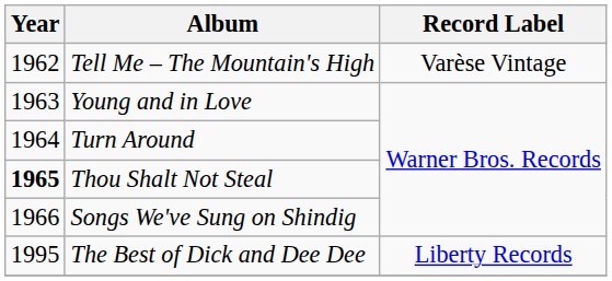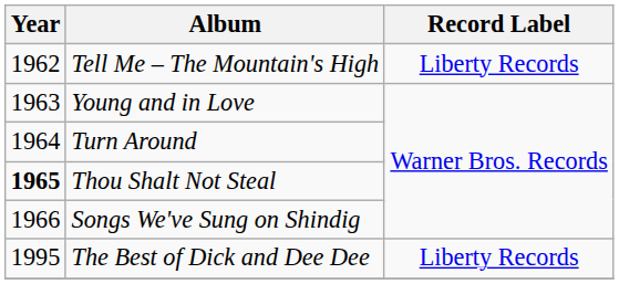 <table class="wikitable" style=text-align:center;>
 <tr>
 <th>Year</th>
 <th>Album</th>
 <th>Record Label</th>
 </tr>
 <tr>
 <td rowspan="1">1962</td>
 <td align=left><em>Tell Me – The Mountain's High</em></td>
-<td rowspan="1">Varèse Vintage</td>
+<td rowspan="1"><a href='#'>Liberty Records</a></td>
 </tr>
 <tr>
 <td rowspan="1">1963</td>
 <td align=left><em>Young and in Love</em></td>
 <td rowspan="4"><a href='#'>Warner Bros. Records</a></td>
 </tr>
 <tr>
 <td rowspan="1">1964</td>
 <td align=left><em>Turn Around</em></td>
 </tr>
 <tr>
 <td rowspan="1"><strong>1965</strong></td>
 <td align=left><em>Thou Shalt Not Steal</em></td>
 </tr>
 <tr>
 <td rowspan="1">1966</td>
 <td align=left><em>Songs We've Sung on Shindig</em></td>
 </tr>
 <tr>
 <td rowspan="1">1995</td>
 <td align=left><em>The Best of Dick and Dee Dee</em></td>
 <td rowspan="1"><a href='#'>Liberty Records</a></td>
 </tr>
 <tr>
 </tr>
 </table>
